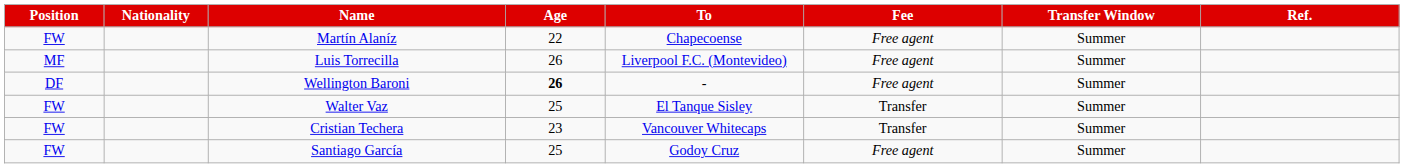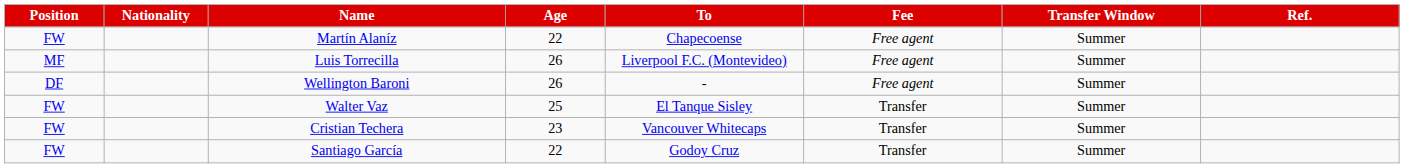 <table class="wikitable"  style="text-align:center; font-size:100%; ">
 <tr>
 <th style="background:#DD0000; color:#FFFFFF; width:5%;">Position</th>
 <th style="background:#DD0000; color:#FFFFFF; width:5%;">Nationality</th>
 <th style="background:#DD0000; color:#FFFFFF; width:15%;">Name</th>
 <th style="background:#DD0000; color:#FFFFFF; width:5%;">Age</th>
 <th style="background:#DD0000; color:#FFFFFF; width:10%;">To</th>
 <th style="background:#DD0000; color:#FFFFFF; width:10%;">Fee</th>
 <th style="background:#DD0000; color:#FFFFFF; width:10%;">Transfer Window</th>
 <th style="background:#DD0000; color:#FFFFFF; width:10%;">Ref.</th>
 </tr>
 <tr>
 <td><a href='#'>FW</a></td>
 <td></td>
 <td><a href='#'>Martín Alaníz</a></td>
 <td>22</td>
 <td> <a href='#'>Chapecoense</a></td>
 <td><em>Free agent</em></td>
 <td>Summer</td>
 <td></td>
 </tr>
 <tr>
 <td><a href='#'>MF</a></td>
 <td></td>
 <td><a href='#'>Luis Torrecilla</a></td>
 <td>26</td>
 <td><a href='#'>Liverpool F.C. (Montevideo)</a></td>
 <td><em>Free agent</em></td>
 <td>Summer</td>
 <td></td>
 </tr>
 <tr>
 <td><a href='#'>DF</a></td>
 <td></td>
 <td><a href='#'>Wellington Baroni</a></td>
-<td><strong>26</strong></td>
+<td>26</td>
 <td>-</td>
 <td><em>Free agent</em></td>
 <td>Summer</td>
 <td></td>
 </tr>
 <tr>
 <td><a href='#'>FW</a></td>
 <td></td>
 <td><a href='#'>Walter Vaz</a></td>
 <td>25</td>
 <td><a href='#'>El Tanque Sisley</a></td>
 <td>Transfer</td>
 <td>Summer</td>
 <td></td>
 </tr>
 <tr>
 <td><a href='#'>FW</a></td>
 <td></td>
 <td><a href='#'>Cristian Techera</a></td>
 <td>23</td>
 <td> <a href='#'>Vancouver Whitecaps</a></td>
 <td>Transfer</td>
 <td>Summer</td>
 <td></td>
 </tr>
 <tr>
 <td><a href='#'>FW</a></td>
 <td></td>
 <td><a href='#'>Santiago García</a></td>
-<td>25</td>
+<td>22</td>
 <td> <a href='#'>Godoy Cruz</a></td>
-<td><em>Free agent</em></td>
+<td>Transfer</td>
 <td>Summer</td>
 <td></td>
 </tr>
 </table>
